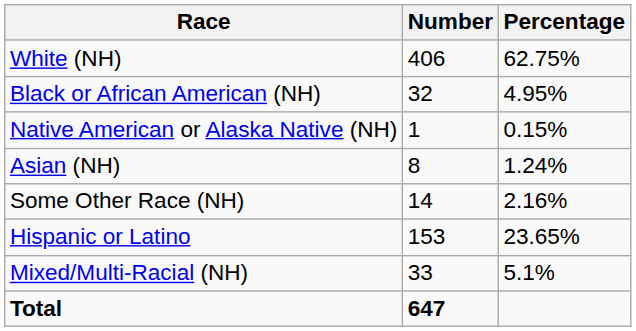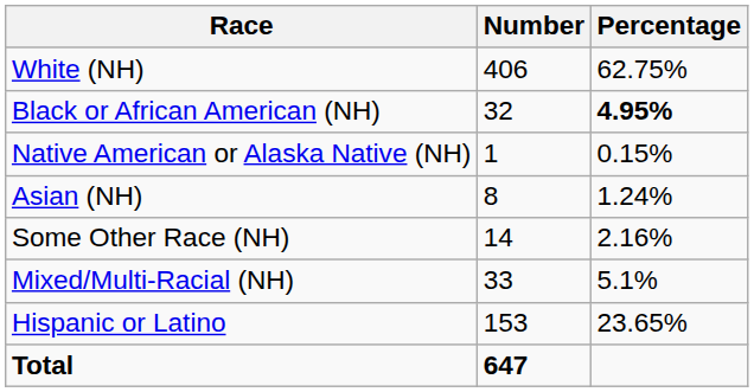 <table class="wikitable">
 <tr>
 <th>Race</th>
 <th>Number</th>
 <th>Percentage</th>
 </tr>
 <tr>
 <td><a href='#'>White</a> (NH)</td>
 <td>406</td>
 <td>62.75%</td>
 </tr>
 <tr>
 <td><a href='#'>Black or African American</a> (NH)</td>
 <td>32</td>
-<td>4.95%</td>
+<td><strong>4.95%</strong></td>
 </tr>
 <tr>
 <td><a href='#'>Native American</a> or <a href='#'>Alaska Native</a> (NH)</td>
 <td>1</td>
 <td>0.15%</td>
 </tr>
 <tr>
 <td><a href='#'>Asian</a> (NH)</td>
 <td>8</td>
 <td>1.24%</td>
 </tr>
 <tr>
 <td>Some Other Race (NH)</td>
 <td>14</td>
 <td>2.16%</td>
 </tr>
 <tr>
+<td><a href='#'>Mixed/Multi-Racial</a> (NH)</td>
+<td>33</td>
+<td>5.1%</td>
+</tr>
+<tr>
 <td><a href='#'>Hispanic or Latino</a></td>
 <td>153</td>
 <td>23.65%</td>
-</tr>
-<tr>
-<td><a href='#'>Mixed/Multi-Racial</a> (NH)</td>
-<td>33</td>
-<td>5.1%</td>
 </tr>
 <tr>
 <td><strong>Total</strong></td>
 <td><strong>647</strong></td>
 <td></td>
 </tr>
 </table>
